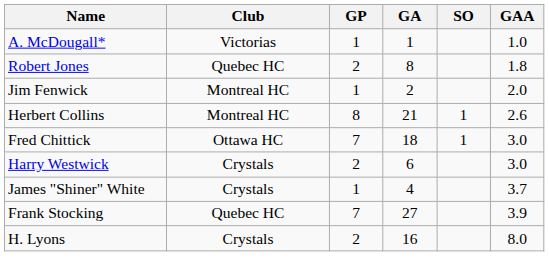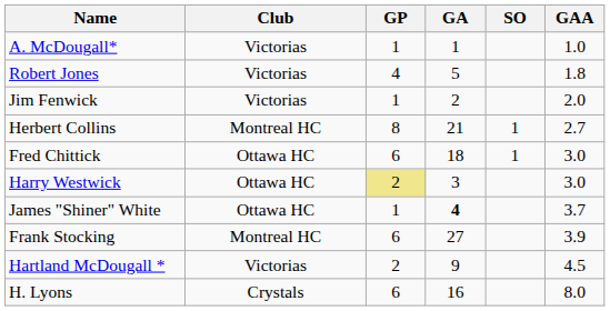 <table class="wikitable" style="text-align:center;">
 <tr>
 <th style="width:10em">Name</th>
 <th style="width:10em">Club</th>
 <th style="width:3em">GP</th>
 <th style="width:3em">GA</th>
 <th style="width:3em">SO</th>
 <th style="width:3em">GAA</th>
 </tr>
 <tr>
 <td align="left"><a href='#'> A. McDougall*</a></td>
 <td>Victorias</td>
 <td>1</td>
 <td>1</td>
 <td></td>
 <td>1.0</td>
 </tr>
 <tr>
 <td align="left"><a href='#'> Robert Jones</a></td>
-<td>Quebec HC</td>
-<td>2</td>
-<td>8</td>
+<td>Victorias</td>
+<td>4</td>
+<td>5</td>
 <td></td>
 <td>1.8</td>
 </tr>
 <tr>
 <td align="left">Jim Fenwick</td>
-<td>Montreal HC</td>
+<td>Victorias</td>
 <td>1</td>
 <td>2</td>
 <td></td>
 <td>2.0</td>
 </tr>
 <tr>
 <td align="left">Herbert Collins</td>
 <td>Montreal HC</td>
 <td>8</td>
 <td>21</td>
 <td>1</td>
-<td>2.6</td>
+<td>2.7</td>
 </tr>
 <tr>
 <td align="left">Fred Chittick</td>
 <td>Ottawa HC</td>
-<td>7</td>
+<td>6</td>
 <td>18</td>
 <td>1</td>
 <td>3.0</td>
 </tr>
 <tr>
 <td align="left"><a href='#'> Harry Westwick</a></td>
-<td>Crystals</td>
-<td>2</td>
-<td>6</td>
+<td>Ottawa HC</td>
+<td style="background: khaki;">2</td>
+<td>3</td>
 <td></td>
 <td>3.0</td>
 </tr>
 <tr>
 <td align="left">James "Shiner" White</td>
-<td>Crystals</td>
+<td>Ottawa HC</td>
 <td>1</td>
-<td>4</td>
+<td><strong>4</strong></td>
 <td></td>
 <td>3.7</td>
 </tr>
 <tr>
 <td align="left">Frank Stocking</td>
-<td>Quebec HC</td>
-<td>7</td>
+<td>Montreal HC</td>
+<td>6</td>
 <td>27</td>
 <td></td>
 <td>3.9</td>
 </tr>
 <tr>
+<td align="left"><a href='#'> Hartland McDougall *</a></td>
+<td>Victorias</td>
+<td>2</td>
+<td>9</td>
+<td></td>
+<td>4.5</td>
+</tr>
+<tr>
 <td align="left">H. Lyons</td>
 <td>Crystals</td>
-<td>2</td>
+<td>6</td>
 <td>16</td>
 <td></td>
 <td>8.0</td>
 </tr>
 </table>
